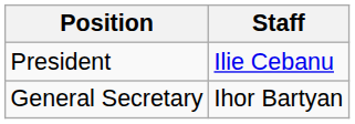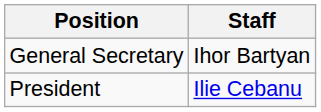 <table class=wikitable>
 <tr>
 <th>Position</th>
 <th>Staff</th>
 </tr>
 <tr>
+<td>General Secretary</td>
+<td> Ihor Bartyan</td>
+</tr>
+<tr>
 <td>President</td>
 <td> <a href='#'>Ilie Cebanu</a></td>
 </tr>
-<tr>
-<td>General Secretary</td>
-<td> Ihor Bartyan</td>
-</tr>
 </table>
